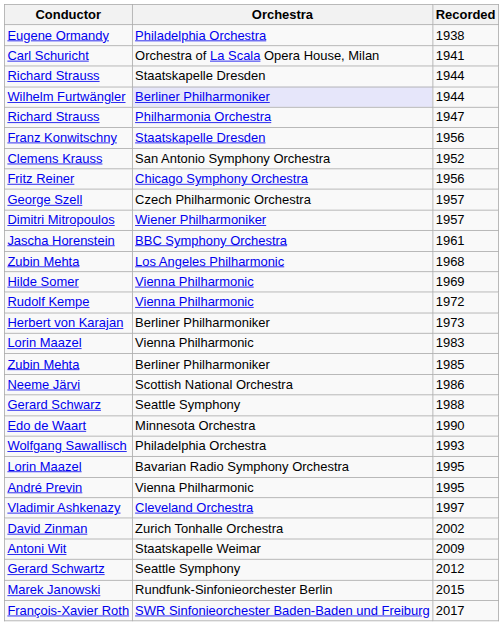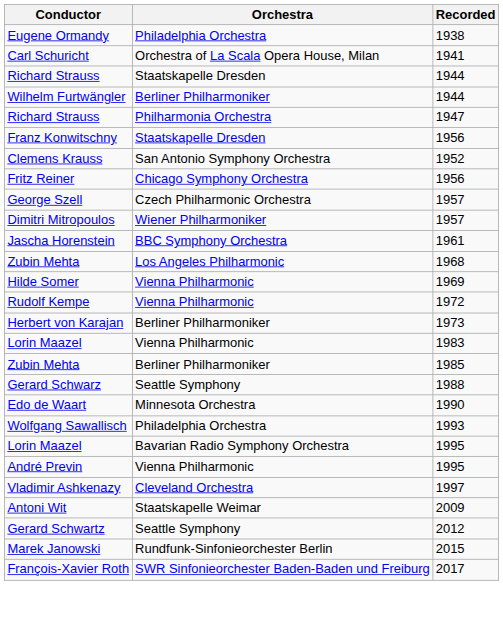 <table class="wikitable">
 <tr>
 <th>Conductor</th>
 <th>Orchestra</th>
 <th>Recorded</th>
 </tr>
 <tr>
 <td><a href='#'>Eugene Ormandy</a></td>
 <td><a href='#'>Philadelphia Orchestra</a></td>
 <td>1938</td>
 </tr>
 <tr>
 <td><a href='#'>Carl Schuricht</a></td>
 <td>Orchestra of <a href='#'>La Scala</a> Opera House, Milan</td>
 <td>1941</td>
 </tr>
 <tr>
 <td><a href='#'>Richard Strauss</a></td>
 <td>Staatskapelle Dresden</td>
 <td>1944</td>
 </tr>
 <tr>
 <td><a href='#'>Wilhelm Furtwängler</a></td>
-<td style="background: lavender;"><a href='#'>Berliner Philharmoniker</a></td>
+<td><a href='#'>Berliner Philharmoniker</a></td>
 <td>1944</td>
 </tr>
 <tr>
 <td><a href='#'>Richard Strauss</a></td>
 <td><a href='#'>Philharmonia Orchestra</a></td>
 <td>1947</td>
 </tr>
 <tr>
 <td><a href='#'>Franz Konwitschny</a></td>
 <td><a href='#'>Staatskapelle Dresden</a></td>
 <td>1956</td>
 </tr>
 <tr>
 <td><a href='#'>Clemens Krauss</a></td>
 <td>San Antonio Symphony Orchestra</td>
 <td>1952</td>
 </tr>
 <tr>
 <td><a href='#'>Fritz Reiner</a></td>
 <td><a href='#'>Chicago Symphony Orchestra</a></td>
 <td>1956</td>
 </tr>
 <tr>
 <td><a href='#'>George Szell</a></td>
 <td>Czech Philharmonic Orchestra</td>
 <td>1957</td>
 </tr>
 <tr>
 <td><a href='#'>Dimitri Mitropoulos</a></td>
 <td><a href='#'>Wiener Philharmoniker</a></td>
 <td>1957</td>
 </tr>
 <tr>
 <td><a href='#'>Jascha Horenstein</a></td>
 <td><a href='#'>BBC Symphony Orchestra</a></td>
 <td>1961</td>
 </tr>
 <tr>
 <td><a href='#'>Zubin Mehta</a></td>
 <td><a href='#'>Los Angeles Philharmonic</a></td>
 <td>1968</td>
 </tr>
 <tr>
 <td><a href='#'>Hilde Somer</a></td>
 <td><a href='#'>Vienna Philharmonic</a></td>
 <td>1969</td>
 </tr>
 <tr>
 <td><a href='#'>Rudolf Kempe</a></td>
 <td><a href='#'>Vienna Philharmonic</a></td>
 <td>1972</td>
 </tr>
 <tr>
 <td><a href='#'>Herbert von Karajan</a></td>
 <td>Berliner Philharmoniker</td>
 <td>1973</td>
 </tr>
 <tr>
 <td><a href='#'>Lorin Maazel</a></td>
 <td>Vienna Philharmonic</td>
 <td>1983</td>
 </tr>
 <tr>
 <td><a href='#'>Zubin Mehta</a></td>
 <td>Berliner Philharmoniker</td>
 <td>1985</td>
 </tr>
 <tr>
-<td><a href='#'>Neeme Järvi</a></td>
-<td>Scottish National Orchestra</td>
-<td>1986</td>
-</tr>
-<tr>
 <td><a href='#'>Gerard Schwarz</a></td>
 <td>Seattle Symphony</td>
 <td>1988</td>
 </tr>
 <tr>
 <td><a href='#'>Edo de Waart</a></td>
 <td>Minnesota Orchestra</td>
 <td>1990</td>
 </tr>
 <tr>
 <td><a href='#'>Wolfgang Sawallisch</a></td>
 <td>Philadelphia Orchestra</td>
 <td>1993</td>
 </tr>
 <tr>
 <td><a href='#'>Lorin Maazel</a></td>
 <td>Bavarian Radio Symphony Orchestra</td>
 <td>1995</td>
 </tr>
 <tr>
 <td><a href='#'>André Previn</a></td>
 <td>Vienna Philharmonic</td>
 <td>1995</td>
 </tr>
 <tr>
 <td><a href='#'>Vladimir Ashkenazy</a></td>
 <td><a href='#'>Cleveland Orchestra</a></td>
 <td>1997</td>
 </tr>
 <tr>
-<td><a href='#'>David Zinman</a></td>
-<td>Zurich Tonhalle Orchestra</td>
-<td>2002</td>
-</tr>
-<tr>
 <td><a href='#'>Antoni Wit</a></td>
 <td>Staatskapelle Weimar</td>
 <td>2009</td>
 </tr>
 <tr>
 <td><a href='#'>Gerard Schwartz</a></td>
 <td>Seattle Symphony</td>
 <td>2012</td>
 </tr>
 <tr>
 <td><a href='#'>Marek Janowski</a></td>
 <td>Rundfunk-Sinfonieorchester Berlin</td>
 <td>2015</td>
 </tr>
 <tr>
 <td><a href='#'>François-Xavier Roth</a></td>
 <td><a href='#'>SWR Sinfonieorchester Baden-Baden und Freiburg</a></td>
 <td>2017</td>
 </tr>
 </table>
